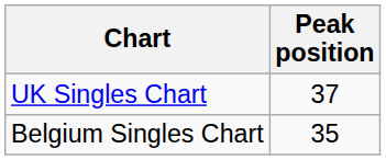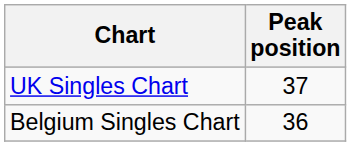 <table class="wikitable">
 <tr>
 <th>Chart</th>
 <th>Peak <br>position</th>
 </tr>
 <tr>
 <td><a href='#'>UK Singles Chart</a></td>
 <td align=center>37</td>
 </tr>
 <tr>
 <td>Belgium Singles Chart</td>
-<td align=center>35</td>
+<td align=center>36</td>
 </tr>
 </table>
